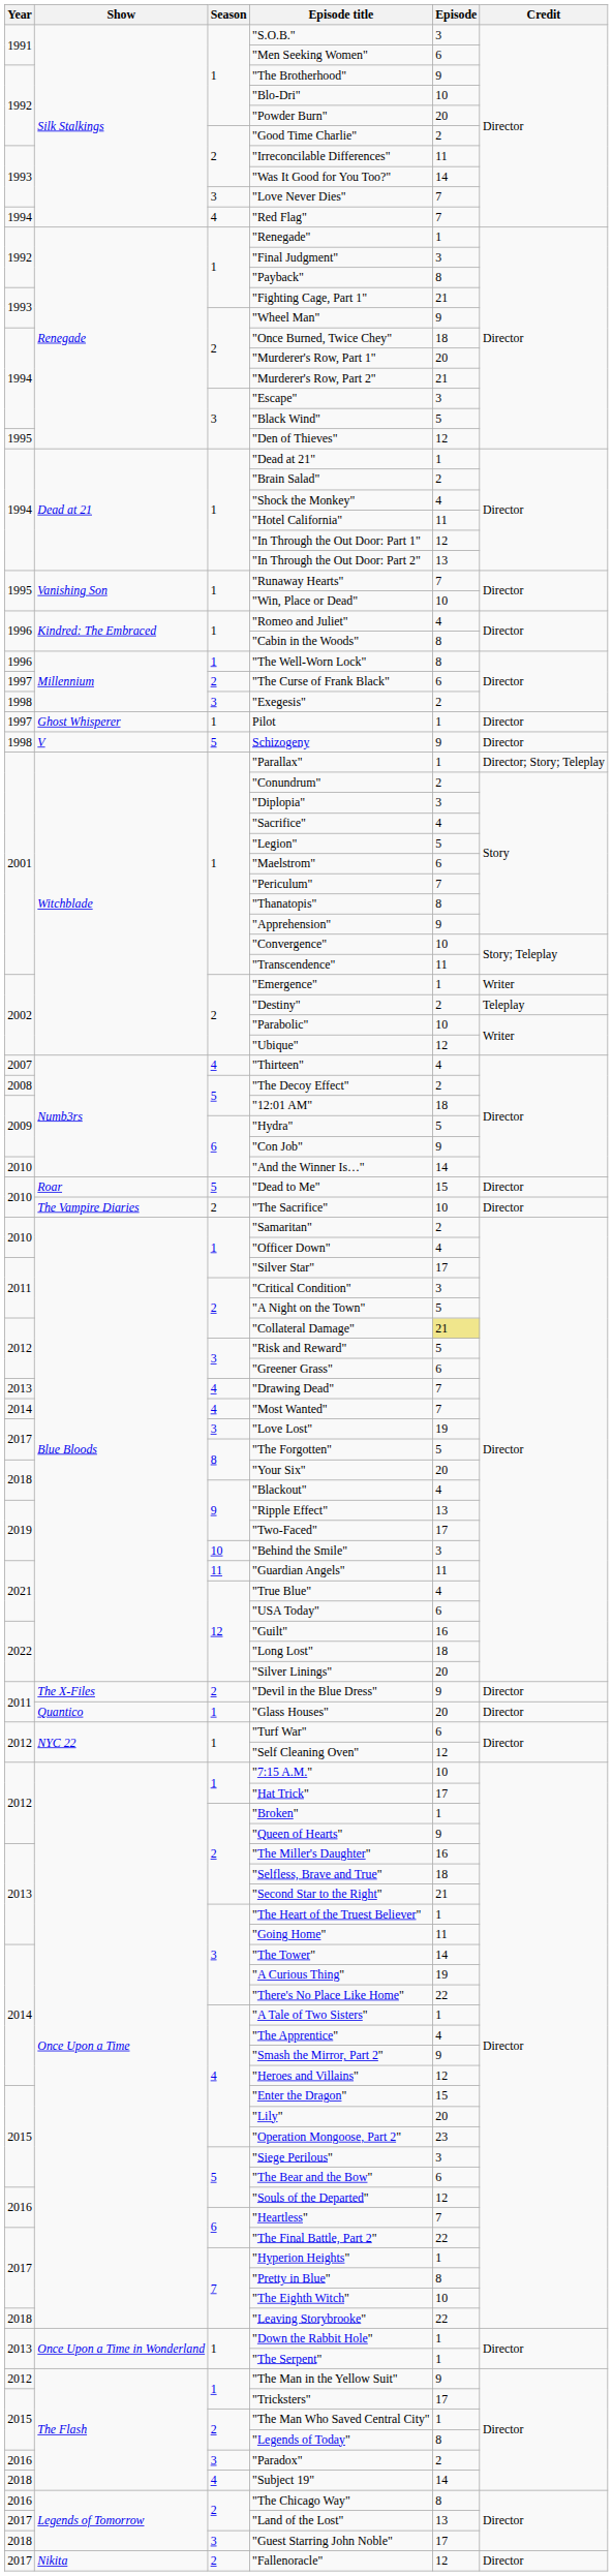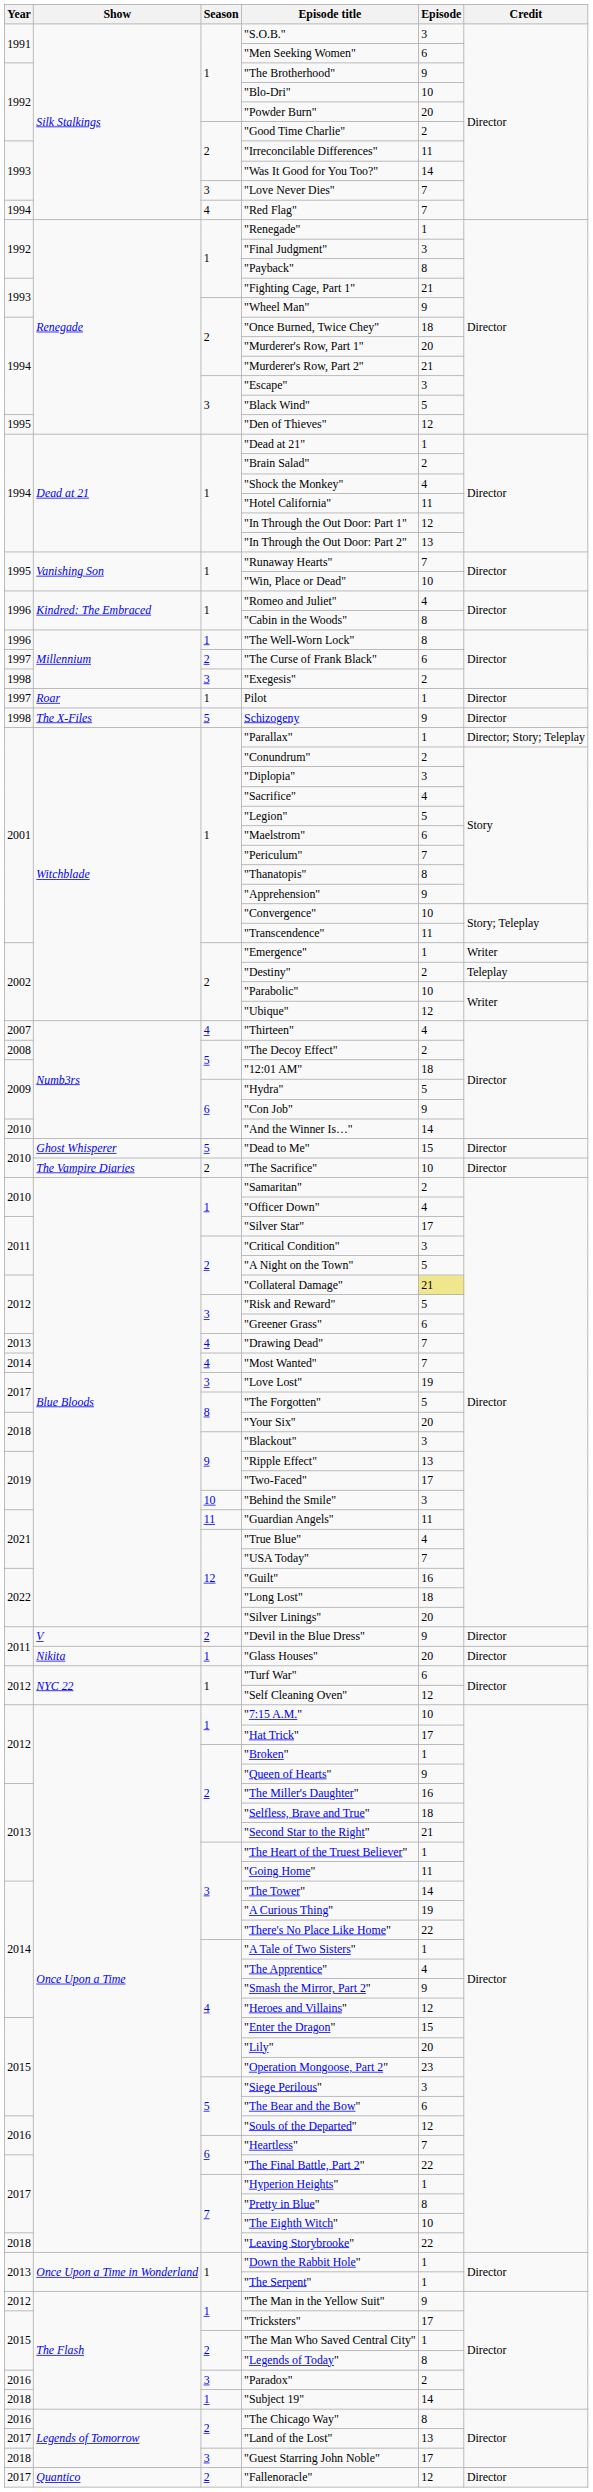 <table class="wikitable" style="font-size: 95%;">
 <tr>
 <th>Year</th>
 <th>Show</th>
 <th>Season</th>
 <th>Episode title</th>
 <th>Episode</th>
 <th>Credit</th>
 </tr>
 <tr>
 <td rowspan="2">1991</td>
 <td rowspan="10"><em><a href='#'>Silk Stalkings</a></em></td>
 <td rowspan="5">1</td>
 <td>"S.O.B."</td>
 <td>3</td>
 <td rowspan="10">Director</td>
 </tr>
 <tr>
 <td>"Men Seeking Women"</td>
 <td>6</td>
 </tr>
 <tr>
 <td rowspan="4">1992</td>
 <td>"The Brotherhood"</td>
 <td>9</td>
 </tr>
 <tr>
 <td>"Blo-Dri"</td>
 <td>10</td>
 </tr>
 <tr>
 <td>"Powder Burn"</td>
 <td>20</td>
 </tr>
 <tr>
 <td rowspan="3">2</td>
 <td>"Good Time Charlie"</td>
 <td>2</td>
 </tr>
 <tr>
 <td rowspan="3">1993</td>
 <td>"Irreconcilable Differences"</td>
 <td>11</td>
 </tr>
 <tr>
 <td>"Was It Good for You Too?"</td>
 <td>14</td>
 </tr>
 <tr>
 <td>3</td>
 <td>"Love Never Dies"</td>
 <td>7</td>
 </tr>
 <tr>
 <td>1994</td>
 <td>4</td>
 <td>"Red Flag"</td>
 <td>7</td>
 </tr>
 <tr>
 <td rowspan="3">1992</td>
 <td rowspan="11"><em><a href='#'>Renegade</a></em></td>
 <td rowspan="4">1</td>
 <td>"Renegade"</td>
 <td>1</td>
 <td rowspan="11">Director</td>
 </tr>
 <tr>
 <td>"Final Judgment"</td>
 <td>3</td>
 </tr>
 <tr>
 <td>"Payback"</td>
 <td>8</td>
 </tr>
 <tr>
 <td rowspan="2">1993</td>
 <td>"Fighting Cage, Part 1"</td>
 <td>21</td>
 </tr>
 <tr>
 <td rowspan="4">2</td>
 <td>"Wheel Man"</td>
 <td>9</td>
 </tr>
 <tr>
 <td rowspan="5">1994</td>
 <td>"Once Burned, Twice Chey"</td>
 <td>18</td>
 </tr>
 <tr>
 <td>"Murderer's Row, Part 1"</td>
 <td>20</td>
 </tr>
 <tr>
 <td>"Murderer's Row, Part 2"</td>
 <td>21</td>
 </tr>
 <tr>
 <td rowspan="3">3</td>
 <td>"Escape"</td>
 <td>3</td>
 </tr>
 <tr>
 <td>"Black Wind"</td>
 <td>5</td>
 </tr>
 <tr>
 <td>1995</td>
 <td>"Den of Thieves"</td>
 <td>12</td>
 </tr>
 <tr>
 <td rowspan="6">1994</td>
 <td rowspan="6"><em><a href='#'>Dead at 21</a></em></td>
 <td rowspan="6">1</td>
 <td>"Dead at 21"</td>
 <td>1</td>
 <td rowspan="6">Director</td>
 </tr>
 <tr>
 <td>"Brain Salad"</td>
 <td>2</td>
 </tr>
 <tr>
 <td>"Shock the Monkey"</td>
 <td>4</td>
 </tr>
 <tr>
 <td>"Hotel California"</td>
 <td>11</td>
 </tr>
 <tr>
 <td>"In Through the Out Door: Part 1"</td>
 <td>12</td>
 </tr>
 <tr>
 <td>"In Through the Out Door: Part 2"</td>
 <td>13</td>
 </tr>
 <tr>
 <td rowspan="2">1995</td>
 <td rowspan="2"><em><a href='#'>Vanishing Son</a></em></td>
 <td rowspan="2">1</td>
 <td>"Runaway Hearts"</td>
 <td>7</td>
 <td rowspan="2">Director</td>
 </tr>
 <tr>
 <td>"Win, Place or Dead"</td>
 <td>10</td>
 </tr>
 <tr>
 <td rowspan="2">1996</td>
 <td rowspan="2"><em><a href='#'>Kindred: The Embraced</a></em></td>
 <td rowspan="2">1</td>
 <td>"Romeo and Juliet"</td>
 <td>4</td>
 <td rowspan="2">Director</td>
 </tr>
 <tr>
 <td>"Cabin in the Woods"</td>
 <td>8</td>
 </tr>
 <tr>
 <td>1996</td>
 <td rowspan="3"><em><a href='#'>Millennium</a></em></td>
 <td><a href='#'>1</a></td>
 <td>"The Well-Worn Lock"</td>
 <td>8</td>
 <td rowspan="3">Director</td>
 </tr>
 <tr>
 <td>1997</td>
 <td><a href='#'>2</a></td>
 <td>"The Curse of Frank Black"</td>
 <td>6</td>
 </tr>
 <tr>
 <td>1998</td>
 <td><a href='#'>3</a></td>
 <td>"Exegesis"</td>
 <td>2</td>
 </tr>
 <tr>
 <td>1997</td>
-<td><em><a href='#'>Ghost Whisperer</a></em></td>
+<td><em><a href='#'>Roar</a></em></td>
 <td>1</td>
 <td>Pilot</td>
 <td>1</td>
 <td>Director</td>
 </tr>
 <tr>
 <td>1998</td>
-<td><em><a href='#'>V</a></em></td>
+<td><em><a href='#'>The X-Files</a></em></td>
 <td><a href='#'>5</a></td>
 <td><a href='#'>Schizogeny</a></td>
 <td>9</td>
 <td>Director</td>
 </tr>
 <tr>
 <td rowspan="11">2001</td>
 <td rowspan="15"><em><a href='#'>Witchblade</a></em></td>
 <td rowspan="11">1</td>
 <td>"Parallax"</td>
 <td>1</td>
 <td>Director; Story; Teleplay</td>
 </tr>
 <tr>
 <td>"Conundrum"</td>
 <td>2</td>
 <td rowspan="8">Story</td>
 </tr>
 <tr>
 <td>"Diplopia"</td>
 <td>3</td>
 </tr>
 <tr>
 <td>"Sacrifice"</td>
 <td>4</td>
 </tr>
 <tr>
 <td>"Legion"</td>
 <td>5</td>
 </tr>
 <tr>
 <td>"Maelstrom"</td>
 <td>6</td>
 </tr>
 <tr>
 <td>"Periculum"</td>
 <td>7</td>
 </tr>
 <tr>
 <td>"Thanatopis"</td>
 <td>8</td>
 </tr>
 <tr>
 <td>"Apprehension"</td>
 <td>9</td>
 </tr>
 <tr>
 <td>"Convergence"</td>
 <td>10</td>
 <td rowspan="2">Story; Teleplay</td>
 </tr>
 <tr>
 <td>"Transcendence"</td>
 <td>11</td>
 </tr>
 <tr>
 <td rowspan="4">2002</td>
 <td rowspan="4">2</td>
 <td>"Emergence"</td>
 <td>1</td>
 <td>Writer</td>
 </tr>
 <tr>
 <td>"Destiny"</td>
 <td>2</td>
 <td>Teleplay</td>
 </tr>
 <tr>
 <td>"Parabolic"</td>
 <td>10</td>
 <td rowspan="2">Writer</td>
 </tr>
 <tr>
 <td>"Ubique"</td>
 <td>12</td>
 </tr>
 <tr>
 <td>2007</td>
 <td rowspan="6"><em><a href='#'>Numb3rs</a></em></td>
 <td><a href='#'>4</a></td>
 <td>"Thirteen"</td>
 <td>4</td>
 <td rowspan="6">Director</td>
 </tr>
 <tr>
 <td>2008</td>
 <td rowspan="2"><a href='#'>5</a></td>
 <td>"The Decoy Effect"</td>
 <td>2</td>
 </tr>
 <tr>
 <td rowspan="3">2009</td>
 <td>"12:01 AM"</td>
 <td>18</td>
 </tr>
 <tr>
 <td rowspan="3"><a href='#'>6</a></td>
 <td>"Hydra"</td>
 <td>5</td>
 </tr>
 <tr>
 <td>"Con Job"</td>
 <td>9</td>
 </tr>
 <tr>
 <td>2010</td>
 <td>"And the Winner Is…"</td>
 <td>14</td>
 </tr>
 <tr>
 <td rowspan="2">2010</td>
-<td><em><a href='#'>Roar</a></em></td>
+<td><em><a href='#'>Ghost Whisperer</a></em></td>
 <td><a href='#'>5</a></td>
 <td>"Dead to Me"</td>
 <td>15</td>
 <td>Director</td>
 </tr>
 <tr>
 <td><em><a href='#'>The Vampire Diaries</a></em></td>
 <td>2</td>
 <td>"The Sacrifice"</td>
 <td>10</td>
 <td>Director</td>
 </tr>
 <tr>
 <td rowspan="2">2010</td>
 <td rowspan="23"><em><a href='#'>Blue Bloods</a></em></td>
 <td rowspan="3"><a href='#'>1</a></td>
 <td>"Samaritan"</td>
 <td>2</td>
 <td rowspan="23">Director</td>
 </tr>
 <tr>
 <td>"Officer Down"</td>
 <td>4</td>
 </tr>
 <tr>
 <td rowspan="3">2011</td>
 <td>"Silver Star"</td>
 <td>17</td>
 </tr>
 <tr>
 <td rowspan="3"><a href='#'>2</a></td>
 <td>"Critical Condition"</td>
 <td>3</td>
 </tr>
 <tr>
 <td>"A Night on the Town"</td>
 <td>5</td>
 </tr>
 <tr>
 <td rowspan="3">2012</td>
 <td>"Collateral Damage"</td>
 <td style="background: khaki;">21</td>
 </tr>
 <tr>
 <td rowspan="2"><a href='#'>3</a></td>
 <td>"Risk and Reward"</td>
 <td>5</td>
 </tr>
 <tr>
 <td>"Greener Grass"</td>
 <td>6</td>
 </tr>
 <tr>
 <td>2013</td>
 <td><a href='#'>4</a></td>
 <td>"Drawing Dead"</td>
 <td>7</td>
 </tr>
 <tr>
 <td>2014</td>
 <td><a href='#'>4</a></td>
 <td>"Most Wanted"</td>
 <td>7</td>
 </tr>
 <tr>
 <td rowspan="2">2017</td>
 <td><a href='#'>3</a></td>
 <td>"Love Lost"</td>
 <td>19</td>
 </tr>
 <tr>
 <td rowspan="2"><a href='#'>8</a></td>
 <td>"The Forgotten"</td>
 <td>5</td>
 </tr>
 <tr>
 <td rowspan="2">2018</td>
 <td>"Your Six"</td>
 <td>20</td>
 </tr>
 <tr>
 <td rowspan="3"><a href='#'>9</a></td>
 <td>"Blackout"</td>
-<td>4</td>
+<td>3</td>
 </tr>
 <tr>
 <td rowspan="3">2019</td>
 <td>"Ripple Effect"</td>
 <td>13</td>
 </tr>
 <tr>
 <td>"Two-Faced"</td>
 <td>17</td>
 </tr>
 <tr>
 <td><a href='#'>10</a></td>
 <td>"Behind the Smile"</td>
 <td>3</td>
 </tr>
 <tr>
 <td rowspan="3">2021</td>
 <td><a href='#'>11</a></td>
 <td>"Guardian Angels"</td>
 <td>11</td>
 </tr>
 <tr>
 <td rowspan="5"><a href='#'>12</a></td>
 <td>"True Blue"</td>
 <td>4</td>
 </tr>
 <tr>
 <td>"USA Today"</td>
-<td>6</td>
+<td>7</td>
 </tr>
 <tr>
 <td rowspan="3">2022</td>
 <td>"Guilt"</td>
 <td>16</td>
 </tr>
 <tr>
 <td>"Long Lost"</td>
 <td>18</td>
 </tr>
 <tr>
 <td>"Silver Linings"</td>
 <td>20</td>
 </tr>
 <tr>
 <td rowspan="2">2011</td>
-<td><em><a href='#'>The X-Files</a></em></td>
+<td><em><a href='#'>V</a></em></td>
 <td><a href='#'>2</a></td>
 <td>"Devil in the Blue Dress"</td>
 <td>9</td>
 <td>Director</td>
 </tr>
 <tr>
-<td><em><a href='#'>Quantico</a></em></td>
+<td><em><a href='#'>Nikita</a></em></td>
 <td><a href='#'>1</a></td>
 <td>"Glass Houses"</td>
 <td>20</td>
 <td>Director</td>
 </tr>
 <tr>
 <td rowspan="2">2012</td>
 <td rowspan="2"><em><a href='#'>NYC 22</a></em></td>
 <td rowspan="2">1</td>
 <td>"Turf War"</td>
 <td>6</td>
 <td rowspan="2">Director</td>
 </tr>
 <tr>
 <td>"Self Cleaning Oven"</td>
 <td>12</td>
 </tr>
 <tr>
 <td rowspan="4">2012</td>
 <td rowspan="28"><em><a href='#'>Once Upon a Time</a></em></td>
 <td rowspan="2"><a href='#'>1</a></td>
 <td>"<a href='#'>7:15 A.M.</a>"</td>
 <td>10</td>
 <td rowspan="28">Director</td>
 </tr>
 <tr>
 <td>"<a href='#'>Hat Trick</a>"</td>
 <td>17</td>
 </tr>
 <tr>
 <td rowspan="5"><a href='#'>2</a></td>
 <td>"<a href='#'>Broken</a>"</td>
 <td>1</td>
 </tr>
 <tr>
 <td>"<a href='#'>Queen of Hearts</a>"</td>
 <td>9</td>
 </tr>
 <tr>
 <td rowspan="5">2013</td>
 <td>"<a href='#'>The Miller's Daughter</a>"</td>
 <td>16</td>
 </tr>
 <tr>
 <td>"<a href='#'>Selfless, Brave and True</a>"</td>
 <td>18</td>
 </tr>
 <tr>
 <td>"<a href='#'>Second Star to the Right</a>"</td>
 <td>21</td>
 </tr>
 <tr>
 <td rowspan="5"><a href='#'>3</a></td>
 <td>"<a href='#'>The Heart of the Truest Believer</a>"</td>
 <td>1</td>
 </tr>
 <tr>
 <td>"<a href='#'>Going Home</a>"</td>
 <td>11</td>
 </tr>
 <tr>
 <td rowspan="7">2014</td>
 <td>"<a href='#'>The Tower</a>"</td>
 <td>14</td>
 </tr>
 <tr>
 <td>"<a href='#'>A Curious Thing</a>"</td>
 <td>19</td>
 </tr>
 <tr>
 <td>"<a href='#'>There's No Place Like Home</a>"</td>
 <td>22</td>
 </tr>
 <tr>
 <td rowspan="7"><a href='#'>4</a></td>
 <td>"<a href='#'>A Tale of Two Sisters</a>"</td>
 <td>1</td>
 </tr>
 <tr>
 <td>"<a href='#'>The Apprentice</a>"</td>
 <td>4</td>
 </tr>
 <tr>
 <td>"<a href='#'>Smash the Mirror, Part 2</a>"</td>
 <td>9</td>
 </tr>
 <tr>
 <td>"<a href='#'>Heroes and Villains</a>"</td>
 <td>12</td>
 </tr>
 <tr>
 <td rowspan="5">2015</td>
 <td>"<a href='#'>Enter the Dragon</a>"</td>
 <td>15</td>
 </tr>
 <tr>
 <td>"<a href='#'>Lily</a>"</td>
 <td>20</td>
 </tr>
 <tr>
 <td>"<a href='#'>Operation Mongoose, Part 2</a>"</td>
 <td>23</td>
 </tr>
 <tr>
 <td rowspan="3"><a href='#'>5</a></td>
 <td>"<a href='#'>Siege Perilous</a>"</td>
 <td>3</td>
 </tr>
 <tr>
 <td>"<a href='#'>The Bear and the Bow</a>"</td>
 <td>6</td>
 </tr>
 <tr>
 <td rowspan="2">2016</td>
 <td>"<a href='#'>Souls of the Departed</a>"</td>
 <td>12</td>
 </tr>
 <tr>
 <td rowspan="2"><a href='#'>6</a></td>
 <td>"<a href='#'>Heartless</a>"</td>
 <td>7</td>
 </tr>
 <tr>
 <td rowspan="4">2017</td>
 <td>"<a href='#'>The Final Battle, Part 2</a>"</td>
 <td>22</td>
 </tr>
 <tr>
 <td rowspan="4"><a href='#'>7</a></td>
 <td>"<a href='#'>Hyperion Heights</a>"</td>
 <td>1</td>
 </tr>
 <tr>
 <td>"<a href='#'>Pretty in Blue</a>"</td>
 <td>8</td>
 </tr>
 <tr>
 <td>"<a href='#'>The Eighth Witch</a>"</td>
 <td>10</td>
 </tr>
 <tr>
 <td>2018</td>
 <td>"<a href='#'>Leaving Storybrooke</a>"</td>
 <td>22</td>
 </tr>
 <tr>
 <td rowspan="2">2013</td>
 <td rowspan="2"><em><a href='#'>Once Upon a Time in Wonderland</a></em></td>
 <td rowspan="2">1</td>
 <td>"<a href='#'>Down the Rabbit Hole</a>"</td>
 <td>1</td>
 <td rowspan="2">Director</td>
 </tr>
 <tr>
 <td>"<a href='#'>The Serpent</a>"</td>
 <td>1</td>
 </tr>
 <tr>
 <td>2012</td>
 <td rowspan="6"><em><a href='#'>The Flash</a></em></td>
 <td rowspan="2"><a href='#'>1</a></td>
 <td>"The Man in the Yellow Suit"</td>
 <td>9</td>
 <td rowspan="6">Director</td>
 </tr>
 <tr>
 <td rowspan="3">2015</td>
 <td>"Tricksters"</td>
 <td>17</td>
 </tr>
 <tr>
 <td rowspan="2"><a href='#'>2</a></td>
 <td>"The Man Who Saved Central City"</td>
 <td>1</td>
 </tr>
 <tr>
 <td>"<a href='#'>Legends of Today</a>"</td>
 <td>8</td>
 </tr>
 <tr>
 <td>2016</td>
 <td><a href='#'>3</a></td>
 <td>"Paradox"</td>
 <td>2</td>
 </tr>
 <tr>
 <td>2018</td>
-<td><a href='#'>4</a></td>
+<td><a href='#'>1</a></td>
 <td>"Subject 19"</td>
 <td>14</td>
 </tr>
 <tr>
 <td>2016</td>
 <td rowspan="3"><em><a href='#'>Legends of Tomorrow</a></em></td>
 <td rowspan="2"><a href='#'>2</a></td>
 <td>"The Chicago Way"</td>
 <td>8</td>
 <td rowspan="3">Director</td>
 </tr>
 <tr>
 <td>2017</td>
 <td>"Land of the Lost"</td>
 <td>13</td>
 </tr>
 <tr>
 <td>2018</td>
 <td><a href='#'>3</a></td>
 <td>"Guest Starring John Noble"</td>
 <td>17</td>
 </tr>
 <tr>
 <td>2017</td>
-<td><em><a href='#'>Nikita</a></em></td>
+<td><em><a href='#'>Quantico</a></em></td>
 <td><a href='#'>2</a></td>
 <td>"Fallenoracle"</td>
 <td>12</td>
 <td>Director</td>
 </tr>
 </table>
